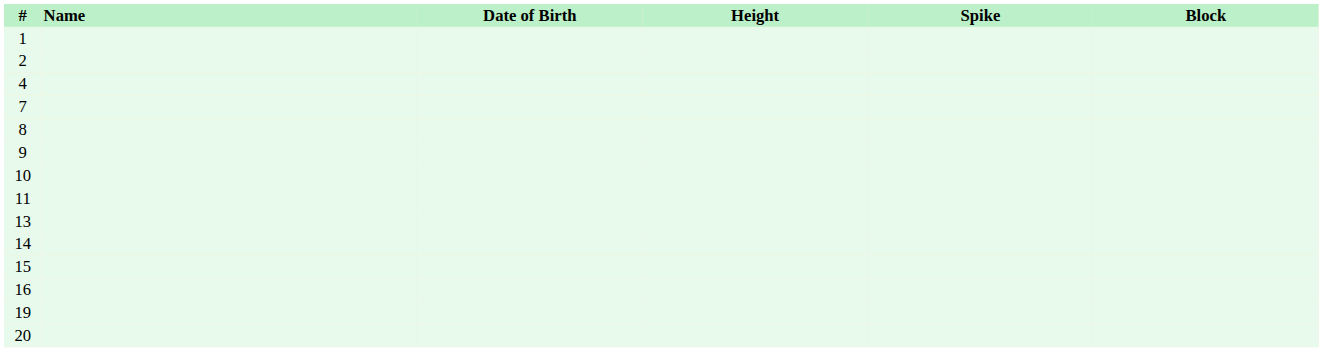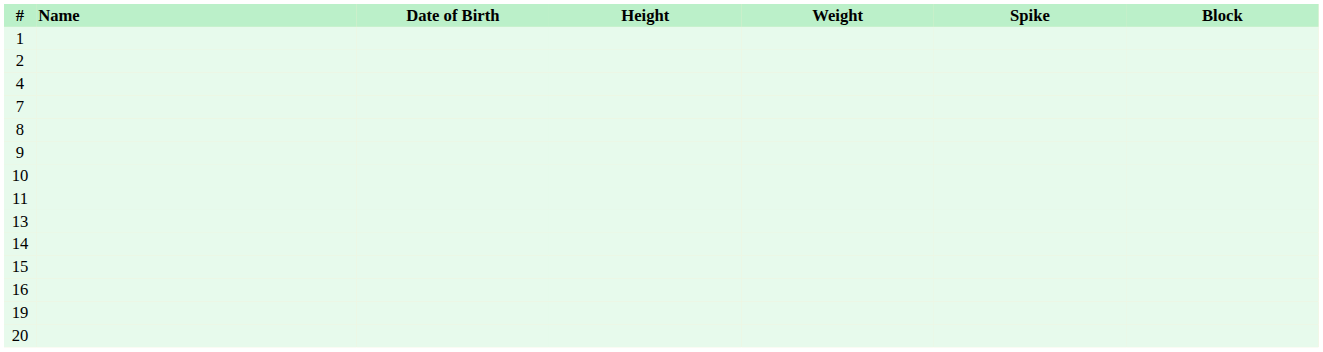 <table border=0 cellpadding=2 cellspacing=0  |- bgcolor=#FFECCE style=text-align:center; font-size:90%; width=100%>
 <tr bgcolor=#BBF0C9>
 <th width=2%>#</th>
 <th align=left width=20%>Name</th>
 <th width=12%>Date of Birth</th>
 <th width=12%>Height</th>
+<th width=12%>Weight</th>
 <th width=12%>Spike</th>
 <th width=12%>Block</th>
 </tr>
 <tr bgcolor=#E7FAEC>
 <td>1</td>
 <td align=left></td>
 <td align=right></td>
+<td></td>
 <td></td>
 <td></td>
 <td></td>
 </tr>
 <tr bgcolor=#E7FAEC>
 <td>2</td>
 <td align=left></td>
 <td align=right></td>
 <td></td>
 <td></td>
 <td></td>
+<td></td>
 </tr>
 <tr bgcolor=#E7FAEC>
 <td>4</td>
 <td align=left></td>
 <td align=right></td>
+<td></td>
 <td></td>
 <td></td>
 <td></td>
 </tr>
 <tr bgcolor=#E7FAEC>
 <td>7</td>
 <td align=left></td>
 <td align=right></td>
 <td></td>
 <td></td>
 <td></td>
+<td></td>
 </tr>
 <tr bgcolor=#E7FAEC>
 <td>8</td>
 <td align=left></td>
 <td align=right></td>
+<td></td>
 <td></td>
 <td></td>
 <td></td>
 </tr>
 <tr bgcolor=#E7FAEC>
 <td>9</td>
 <td align=left></td>
 <td align=right></td>
 <td></td>
 <td></td>
 <td></td>
+<td></td>
 </tr>
 <tr bgcolor=#E7FAEC>
 <td>10</td>
 <td align=left></td>
 <td align=right></td>
+<td></td>
 <td></td>
 <td></td>
 <td></td>
 </tr>
 <tr bgcolor=#E7FAEC>
 <td>11</td>
 <td align=left></td>
 <td align=right></td>
 <td></td>
 <td></td>
 <td></td>
+<td></td>
 </tr>
 <tr bgcolor=#E7FAEC>
 <td>13</td>
 <td align=left></td>
 <td align=right></td>
+<td></td>
 <td></td>
 <td></td>
 <td></td>
 </tr>
 <tr bgcolor=#E7FAEC>
 <td>14</td>
 <td align=left></td>
 <td align=right></td>
 <td></td>
 <td></td>
 <td></td>
+<td></td>
 </tr>
 <tr bgcolor=#E7FAEC>
 <td>15</td>
 <td align=left></td>
 <td align=right></td>
+<td></td>
 <td></td>
 <td></td>
 <td></td>
 </tr>
 <tr bgcolor=#E7FAEC>
 <td>16</td>
 <td align=left></td>
 <td align=right></td>
 <td></td>
 <td></td>
 <td></td>
+<td></td>
 </tr>
 <tr bgcolor=#E7FAEC>
 <td>19</td>
 <td align=left></td>
 <td align=right></td>
+<td></td>
 <td></td>
 <td></td>
 <td></td>
 </tr>
 <tr bgcolor=#E7FAEC>
 <td>20</td>
 <td align=left></td>
 <td align=right></td>
 <td></td>
 <td></td>
 <td></td>
+<td></td>
 </tr>
 </table>
